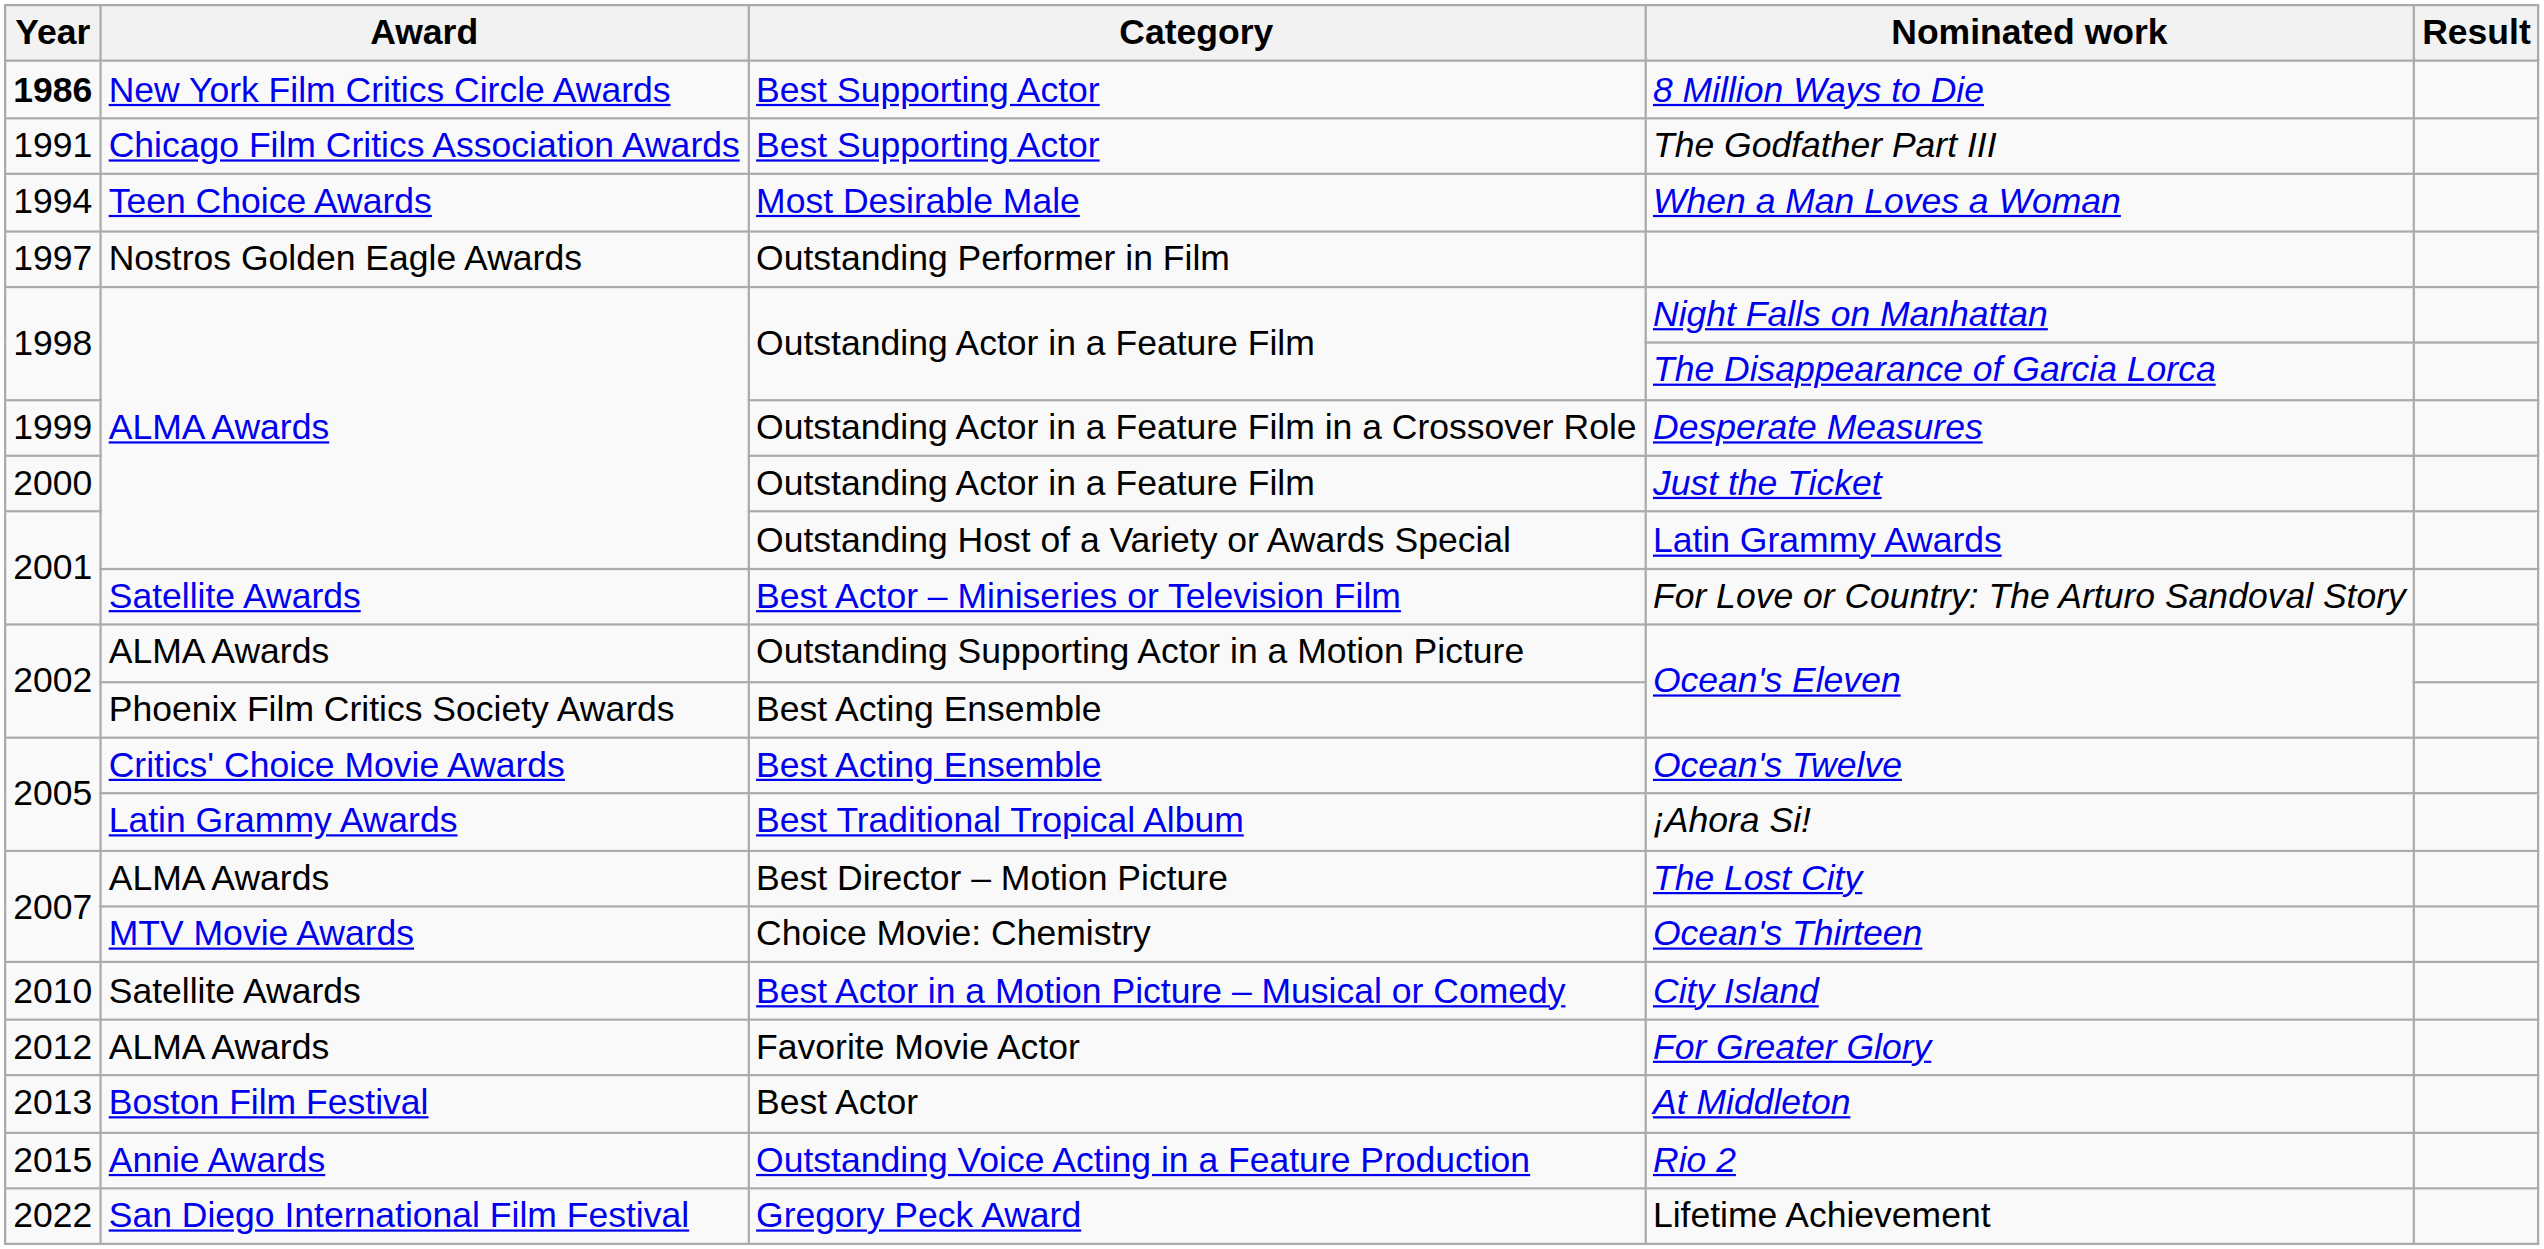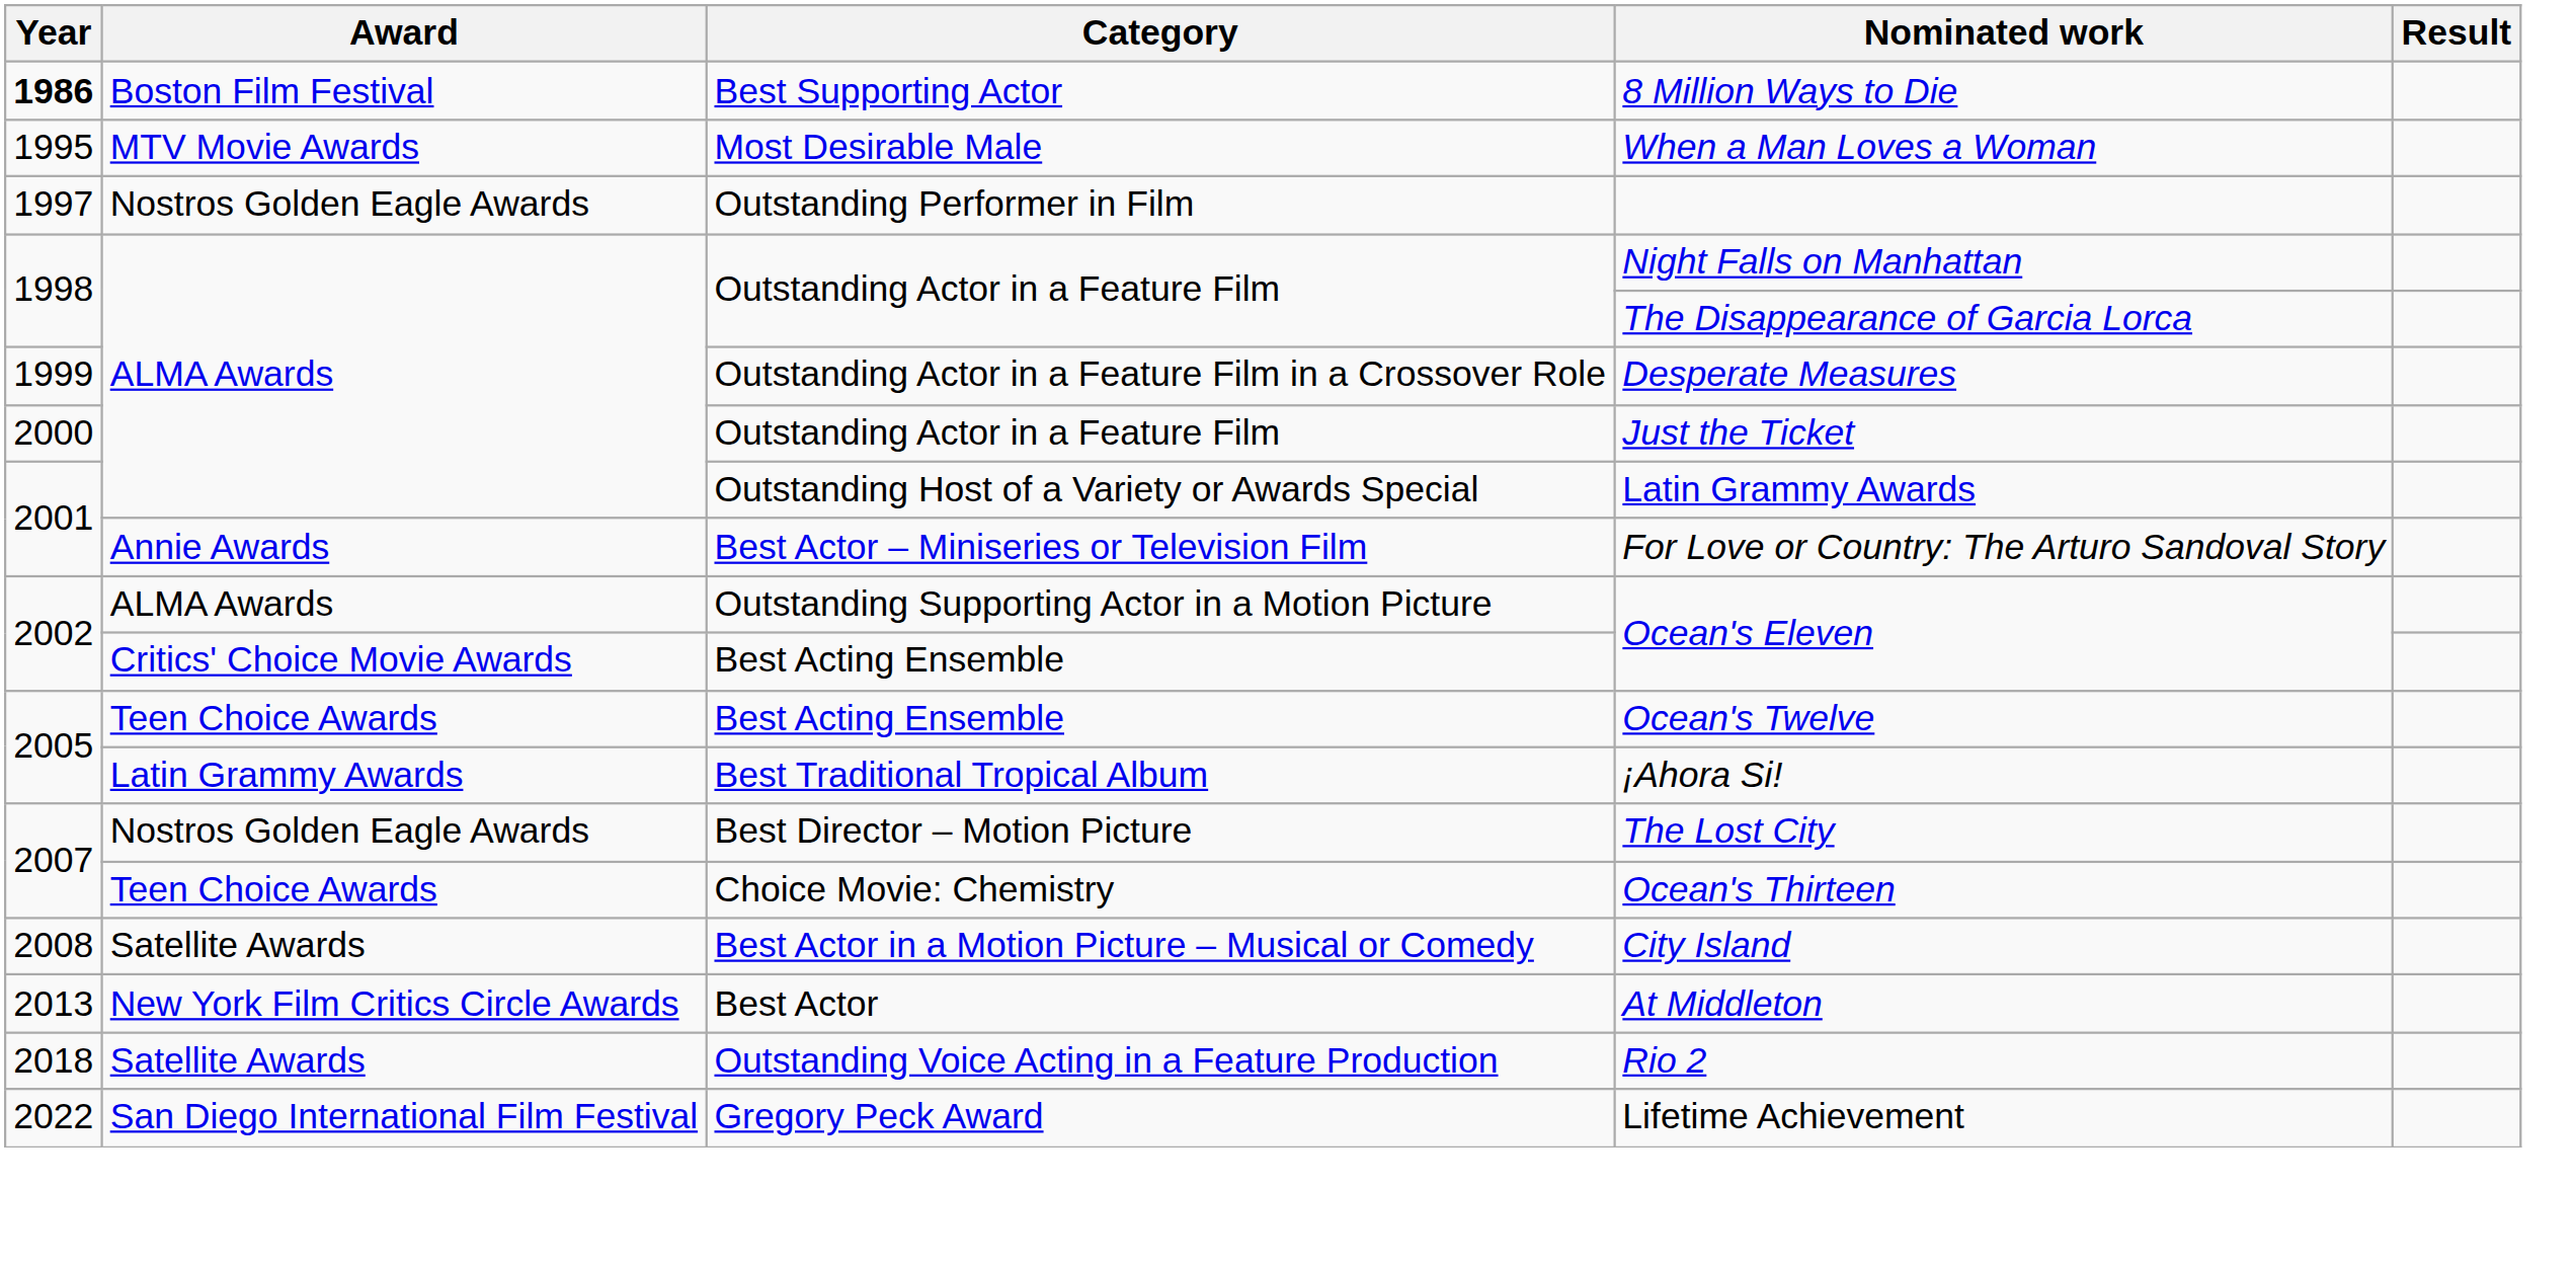 <table class="wikitable">
 <tr>
 <th>Year</th>
 <th>Award</th>
 <th>Category</th>
 <th>Nominated work</th>
 <th>Result</th>
 </tr>
 <tr>
 <td><strong>1986</strong></td>
-<td><a href='#'>New York Film Critics Circle Awards</a></td>
+<td><a href='#'>Boston Film Festival</a></td>
 <td><a href='#'>Best Supporting Actor</a></td>
 <td><em><a href='#'>8 Million Ways to Die</a></em></td>
 <td></td>
 </tr>
 <tr>
-<td>1991</td>
-<td><a href='#'>Chicago Film Critics Association Awards</a></td>
-<td><a href='#'>Best Supporting Actor</a></td>
-<td><em>The Godfather Part III</em></td>
-<td></td>
-</tr>
-<tr>
-<td>1994</td>
-<td><a href='#'>Teen Choice Awards</a></td>
+<td>1995</td>
+<td><a href='#'>MTV Movie Awards</a></td>
 <td><a href='#'>Most Desirable Male</a></td>
 <td><em><a href='#'>When a Man Loves a Woman</a></em></td>
 <td></td>
 </tr>
 <tr>
 <td>1997</td>
 <td>Nostros Golden Eagle Awards</td>
 <td>Outstanding Performer in Film</td>
 <td></td>
 <td></td>
 </tr>
 <tr>
 <td rowspan="2">1998</td>
 <td rowspan="5"><a href='#'>ALMA Awards</a></td>
 <td rowspan="2">Outstanding Actor in a Feature Film</td>
 <td><em><a href='#'>Night Falls on Manhattan</a></em></td>
 <td></td>
 </tr>
 <tr>
 <td><em><a href='#'>The Disappearance of Garcia Lorca</a></em></td>
 <td></td>
 </tr>
 <tr>
 <td>1999</td>
 <td>Outstanding Actor in a Feature Film in a Crossover Role</td>
 <td><em><a href='#'>Desperate Measures</a></em></td>
 <td></td>
 </tr>
 <tr>
 <td>2000</td>
 <td>Outstanding Actor in a Feature Film</td>
 <td><em><a href='#'>Just the Ticket</a></em></td>
 <td></td>
 </tr>
 <tr>
 <td rowspan="2">2001</td>
 <td>Outstanding Host of a Variety or Awards Special</td>
 <td><a href='#'>Latin Grammy Awards</a> <br> </td>
 <td></td>
 </tr>
 <tr>
-<td><a href='#'>Satellite Awards</a></td>
+<td><a href='#'>Annie Awards</a></td>
 <td><a href='#'>Best Actor – Miniseries or Television Film</a></td>
 <td><em>For Love or Country: The Arturo Sandoval Story</em></td>
 <td></td>
 </tr>
 <tr>
 <td rowspan="2">2002</td>
 <td>ALMA Awards</td>
 <td>Outstanding Supporting Actor in a Motion Picture</td>
 <td rowspan="2"><em><a href='#'>Ocean's Eleven</a></em></td>
 <td></td>
 </tr>
 <tr>
-<td>Phoenix Film Critics Society Awards</td>
+<td><a href='#'>Critics' Choice Movie Awards</a></td>
 <td>Best Acting Ensemble</td>
 <td></td>
 </tr>
 <tr>
 <td rowspan="2">2005</td>
-<td><a href='#'>Critics' Choice Movie Awards</a></td>
+<td><a href='#'>Teen Choice Awards</a></td>
 <td><a href='#'>Best Acting Ensemble</a></td>
 <td><em><a href='#'>Ocean's Twelve</a></em></td>
 <td></td>
 </tr>
 <tr>
 <td><a href='#'>Latin Grammy Awards</a></td>
 <td><a href='#'>Best Traditional Tropical Album</a> </td>
 <td><em>¡Ahora Si!</em></td>
 <td></td>
 </tr>
 <tr>
 <td rowspan="2">2007</td>
-<td>ALMA Awards</td>
+<td>Nostros Golden Eagle Awards</td>
 <td>Best Director – Motion Picture</td>
 <td><em><a href='#'>The Lost City</a></em></td>
 <td></td>
 </tr>
 <tr>
-<td><a href='#'>MTV Movie Awards</a></td>
+<td><a href='#'>Teen Choice Awards</a></td>
 <td>Choice Movie: Chemistry</td>
 <td><em><a href='#'>Ocean's Thirteen</a></em></td>
 <td></td>
 </tr>
 <tr>
-<td>2010</td>
+<td>2008</td>
 <td>Satellite Awards</td>
 <td><a href='#'>Best Actor in a Motion Picture – Musical or Comedy</a></td>
 <td><em><a href='#'>City Island</a></em></td>
 <td></td>
 </tr>
 <tr>
-<td>2012</td>
-<td>ALMA Awards</td>
-<td>Favorite Movie Actor</td>
-<td><em><a href='#'>For Greater Glory</a></em></td>
-<td></td>
-</tr>
-<tr>
 <td>2013</td>
-<td><a href='#'>Boston Film Festival</a></td>
+<td><a href='#'>New York Film Critics Circle Awards</a></td>
 <td>Best Actor</td>
 <td><em><a href='#'>At Middleton</a></em></td>
 <td></td>
 </tr>
 <tr>
-<td>2015</td>
-<td><a href='#'>Annie Awards</a></td>
+<td>2018</td>
+<td><a href='#'>Satellite Awards</a></td>
 <td><a href='#'>Outstanding Voice Acting in a Feature Production</a></td>
 <td><em><a href='#'>Rio 2</a></em></td>
 <td></td>
 </tr>
 <tr>
 <td>2022</td>
 <td><a href='#'>San Diego International Film Festival</a></td>
 <td><a href='#'>Gregory Peck Award</a></td>
 <td>Lifetime Achievement</td>
 <td></td>
 </tr>
 </table>
